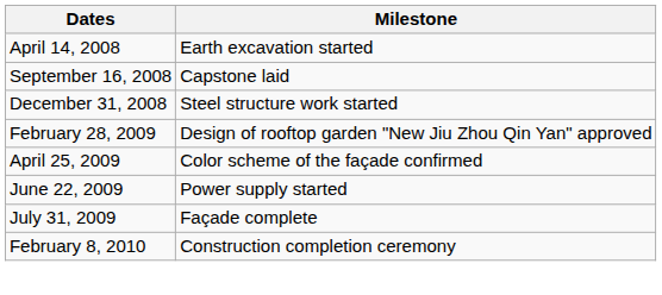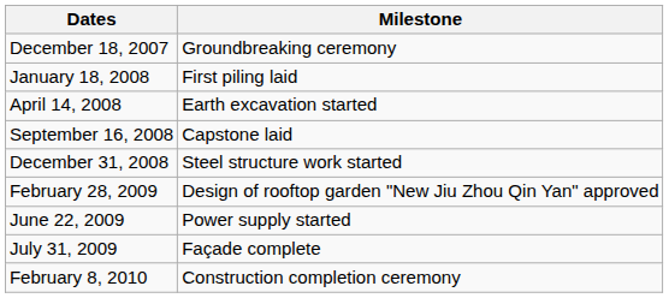 <table class="wikitable">
 <tr>
 <th>Dates</th>
 <th>Milestone</th>
+</tr>
+<tr>
+<td>December 18, 2007</td>
+<td>Groundbreaking ceremony</td>
+</tr>
+<tr>
+<td>January 18, 2008</td>
+<td>First piling laid</td>
 </tr>
 <tr>
 <td>April 14, 2008</td>
 <td>Earth excavation started</td>
 </tr>
 <tr>
 <td>September 16, 2008</td>
 <td>Capstone laid</td>
 </tr>
 <tr>
 <td>December 31, 2008</td>
 <td>Steel structure work started</td>
 </tr>
 <tr>
 <td>February 28, 2009</td>
 <td>Design of rooftop garden "New Jiu Zhou Qin Yan" approved</td>
 </tr>
 <tr>
-<td>April 25, 2009</td>
-<td>Color scheme of the façade confirmed</td>
-</tr>
-<tr>
 <td>June 22, 2009</td>
 <td>Power supply started</td>
 </tr>
 <tr>
 <td>July 31, 2009</td>
 <td>Façade complete</td>
 </tr>
 <tr>
 <td>February 8, 2010</td>
 <td>Construction completion ceremony</td>
 </tr>
 </table>
